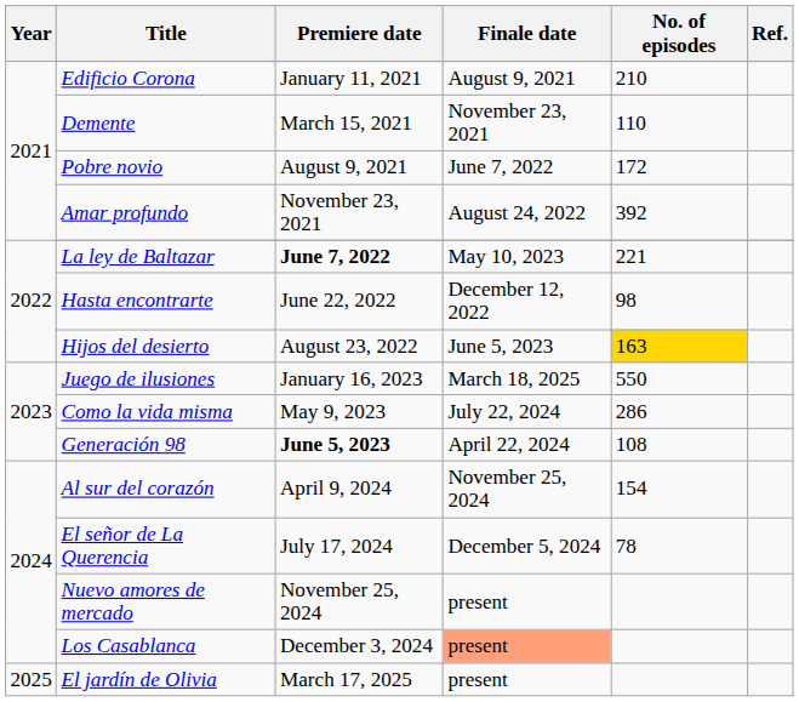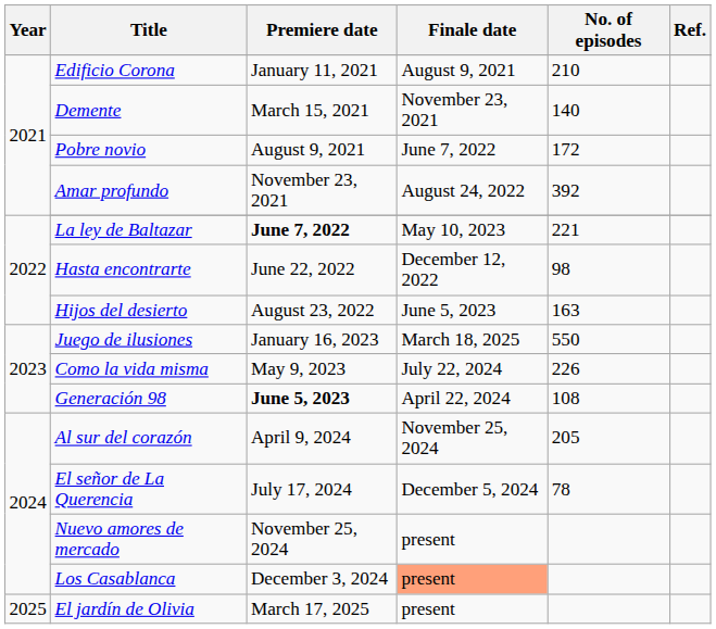 <table class="wikitable">
 <tr>
 <th>Year</th>
 <th>Title</th>
 <th>Premiere date</th>
 <th>Finale date</th>
 <th>No. of episodes</th>
 <th>Ref.</th>
 </tr>
 <tr>
 <td rowspan="5">2021</td>
 </tr>
 <tr>
 <td><em><a href='#'>Edificio Corona</a></em></td>
 <td>January 11, 2021</td>
 <td>August 9, 2021</td>
 <td>210</td>
 <td></td>
 </tr>
 <tr>
 <td><em><a href='#'>Demente</a></em></td>
 <td>March 15, 2021</td>
 <td>November 23, 2021</td>
-<td>110</td>
+<td>140</td>
 <td></td>
 </tr>
 <tr>
 <td><em><a href='#'>Pobre novio</a></em></td>
 <td>August 9, 2021</td>
 <td>June 7, 2022</td>
 <td>172</td>
 <td></td>
 </tr>
 <tr>
 <td><em><a href='#'>Amar profundo</a></em></td>
 <td>November 23, 2021</td>
 <td>August 24, 2022</td>
 <td>392</td>
 <td></td>
 </tr>
 <tr>
 <td rowspan="4">2022</td>
 </tr>
 <tr>
 <td><em><a href='#'>La ley de Baltazar</a></em></td>
 <td><strong>June 7, 2022</strong></td>
 <td>May 10, 2023</td>
 <td>221</td>
 <td></td>
 </tr>
 <tr>
 <td><em><a href='#'>Hasta encontrarte</a></em></td>
 <td>June 22, 2022</td>
 <td>December 12, 2022</td>
 <td>98</td>
 <td></td>
 </tr>
 <tr>
 <td><em><a href='#'>Hijos del desierto</a></em></td>
 <td>August 23, 2022</td>
 <td>June 5, 2023</td>
-<td style="background: gold;">163</td>
+<td>163</td>
 <td></td>
 </tr>
 <tr>
 <td rowspan="3">2023</td>
 <td><em><a href='#'>Juego de ilusiones</a></em></td>
 <td>January 16, 2023</td>
 <td>March 18, 2025</td>
 <td>550</td>
 <td></td>
 </tr>
 <tr>
 <td><em><a href='#'>Como la vida misma</a></em></td>
 <td>May 9, 2023</td>
 <td>July 22, 2024</td>
-<td>286</td>
+<td>226</td>
 <td></td>
 </tr>
 <tr>
 <td><em><a href='#'>Generación 98</a></em></td>
 <td><strong>June 5, 2023</strong></td>
 <td>April 22, 2024</td>
 <td>108</td>
 <td></td>
 </tr>
 <tr>
 <td rowspan="4">2024</td>
 <td><em><a href='#'>Al sur del corazón</a></em></td>
 <td>April 9, 2024</td>
 <td>November 25, 2024</td>
-<td>154</td>
+<td>205</td>
 <td></td>
 </tr>
 <tr>
 <td><em><a href='#'>El señor de La Querencia</a></em></td>
 <td>July 17, 2024</td>
 <td>December 5, 2024</td>
 <td>78</td>
 <td></td>
 </tr>
 <tr>
 <td><em><a href='#'>Nuevo amores de mercado</a></em></td>
 <td>November 25, 2024</td>
 <td>present</td>
 <td></td>
 <td></td>
 </tr>
 <tr>
 <td><em><a href='#'>Los Casablanca</a></em></td>
 <td>December 3, 2024</td>
 <td style="background: lightsalmon;">present</td>
 <td></td>
 <td></td>
 </tr>
 <tr>
 <td>2025</td>
 <td><em><a href='#'>El jardín de Olivia</a></em></td>
 <td>March 17, 2025</td>
 <td>present</td>
 <td></td>
 <td></td>
 </tr>
 </table>
